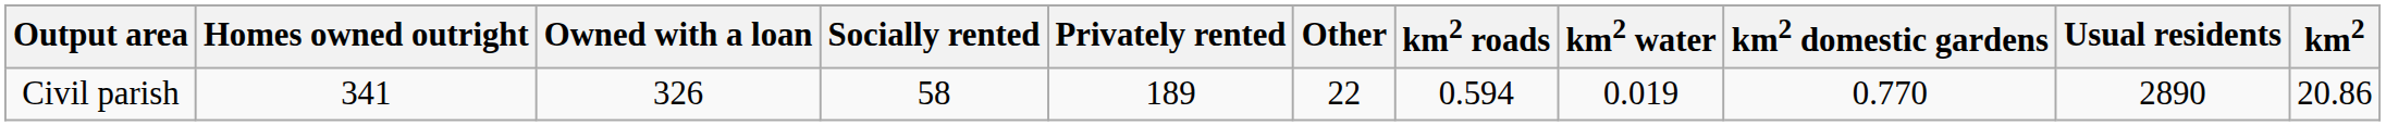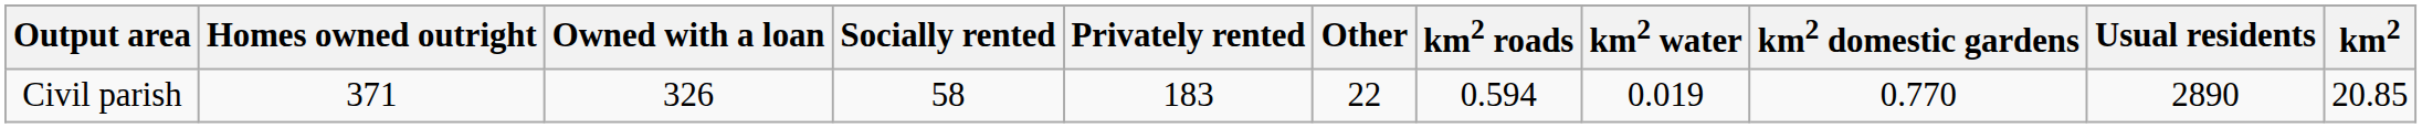 <table class="wikitable">
 <tr>
 </tr>
 <tr>
 <th>Output area</th>
 <th>Homes owned outright</th>
 <th>Owned with a loan</th>
 <th>Socially rented</th>
 <th>Privately rented</th>
 <th>Other</th>
 <th>km<sup>2</sup> roads</th>
 <th>km<sup>2</sup> water</th>
 <th>km<sup>2</sup> domestic gardens</th>
 <th>Usual residents</th>
 <th>km<sup>2</sup></th>
 </tr>
 <tr align=center>
 <td>Civil parish</td>
-<td>341</td>
+<td>371</td>
 <td>326</td>
 <td>58</td>
-<td>189</td>
+<td>183</td>
 <td>22</td>
 <td>0.594</td>
 <td>0.019</td>
 <td>0.770</td>
 <td>2890</td>
-<td>20.86</td>
+<td>20.85</td>
 </tr>
 </table>
